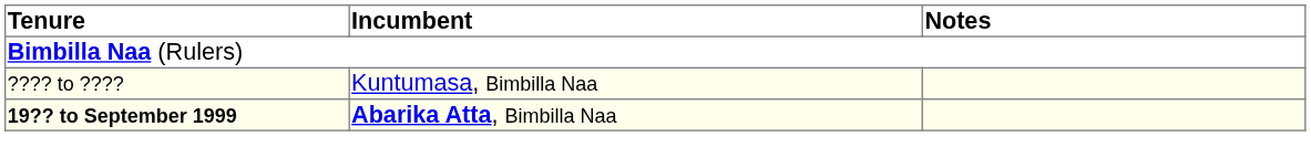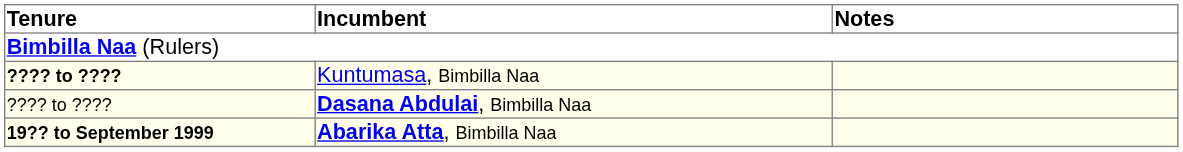 <table border=1 style="border-collapse: collapse">
 <tr align=left>
 <th width="18%">Tenure</th>
 <th width="30%">Incumbent</th>
 <th width="20%">Notes</th>
 </tr>
 <tr valign=top>
 <td colspan="3"><strong><a href='#'>Bimbilla Naa</a></strong> (Rulers)</td>
 </tr>
 <tr valign=top bgcolor="#ffffec">
+<td><strong><small>???? to ????</small></strong></td>
+<td><a href='#'>Kuntumasa</a>, <small>Bimbilla Naa</small></td>
+<td></td>
+</tr>
+<tr valign=top bgcolor="#ffffec">
 <td><small>???? to ????</small></td>
-<td><a href='#'>Kuntumasa</a>, <small>Bimbilla Naa</small></td>
+<td><strong><a href='#'>Dasana Abdulai</a></strong>, <small>Bimbilla Naa</small></td>
 <td></td>
 </tr>
 <tr valign=top bgcolor="#ffffec">
 <td><strong><small>19?? to September 1999</small></strong></td>
 <td><strong><a href='#'>Abarika Atta</a></strong>, <small>Bimbilla Naa</small></td>
 <td></td>
 </tr>
 </table>
